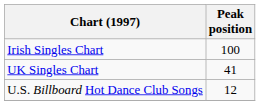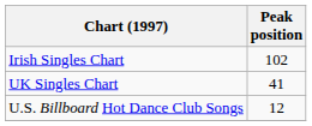 <table class="wikitable sortable">
 <tr>
 <th align="left">Chart (1997)</th>
 <th align="left">Peak<br>position</th>
 </tr>
 <tr>
 <td align="left"><a href='#'>Irish Singles Chart</a></td>
-<td align="center">100</td>
+<td align="center">102</td>
 </tr>
 <tr>
 <td align="left"><a href='#'>UK Singles Chart</a></td>
 <td align="center">41</td>
 </tr>
 <tr>
 <td align="left">U.S. <em>Billboard</em> <a href='#'>Hot Dance Club Songs</a></td>
 <td align="center">12</td>
 </tr>
 <tr>
 </tr>
 </table>
